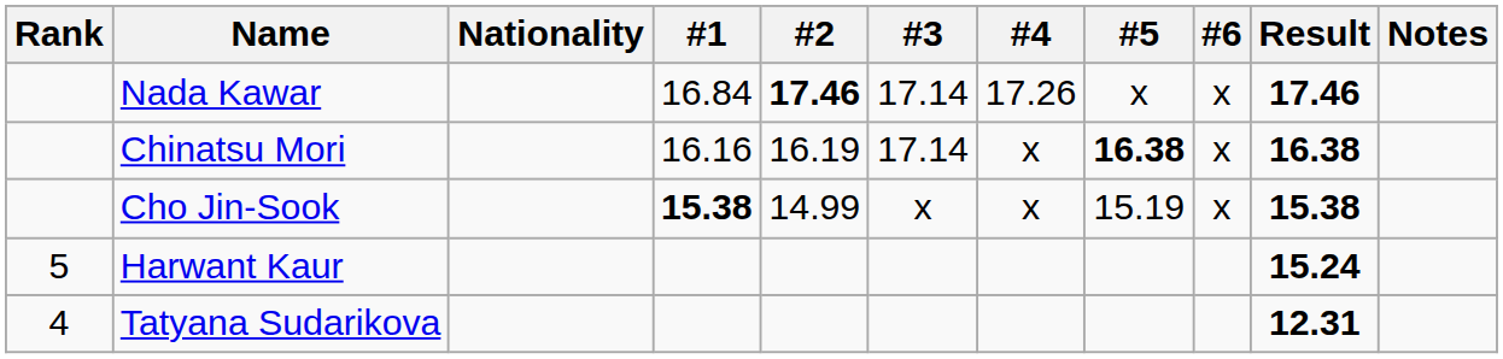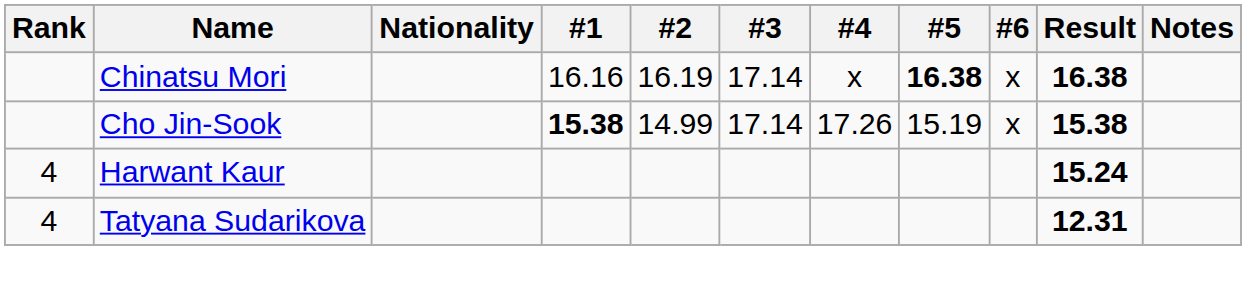 <table class="wikitable sortable" style="text-align:center">
 <tr>
 <th>Rank</th>
 <th>Name</th>
 <th>Nationality</th>
 <th>#1</th>
 <th>#2</th>
 <th>#3</th>
 <th>#4</th>
 <th>#5</th>
 <th>#6</th>
 <th>Result</th>
 <th>Notes</th>
-</tr>
-<tr>
-<td></td>
-<td align=left><a href='#'>Nada Kawar</a></td>
-<td align=left></td>
-<td>16.84</td>
-<td><strong>17.46</strong></td>
-<td>17.14</td>
-<td>17.26</td>
-<td>x</td>
-<td>x</td>
-<td><strong>17.46</strong></td>
-<td></td>
 </tr>
 <tr>
 <td></td>
 <td align=left><a href='#'>Chinatsu Mori</a></td>
 <td align=left></td>
 <td>16.16</td>
 <td>16.19</td>
 <td>17.14</td>
 <td>x</td>
 <td><strong>16.38</strong></td>
 <td>x</td>
 <td><strong>16.38</strong></td>
 <td></td>
 </tr>
 <tr>
 <td></td>
 <td align=left><a href='#'>Cho Jin-Sook</a></td>
 <td align=left></td>
 <td><strong>15.38</strong></td>
 <td>14.99</td>
-<td>x</td>
-<td>x</td>
+<td>17.14</td>
+<td>17.26</td>
 <td>15.19</td>
 <td>x</td>
 <td><strong>15.38</strong></td>
 <td></td>
 </tr>
 <tr>
-<td>5</td>
+<td>4</td>
 <td align=left><a href='#'>Harwant Kaur</a></td>
 <td align=left></td>
 <td></td>
 <td></td>
 <td></td>
 <td></td>
 <td></td>
 <td></td>
 <td><strong>15.24</strong></td>
 <td></td>
 </tr>
 <tr>
 <td>4</td>
 <td align=left><a href='#'>Tatyana Sudarikova</a></td>
 <td align=left></td>
 <td></td>
 <td></td>
 <td></td>
 <td></td>
 <td></td>
 <td></td>
 <td><strong>12.31</strong></td>
 <td></td>
 </tr>
 </table>
